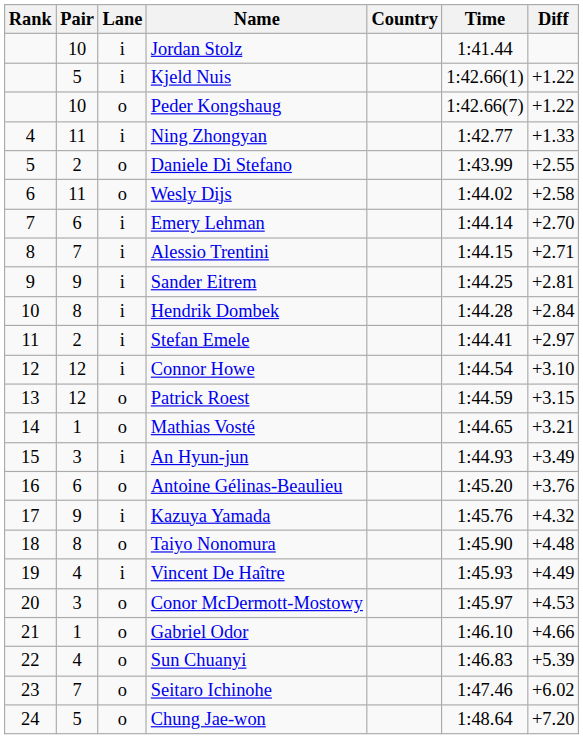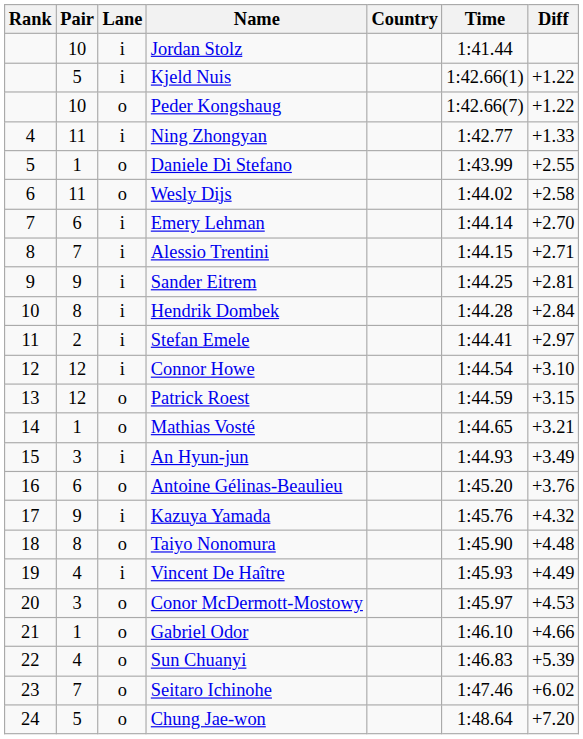 <table class="wikitable sortable" style="text-align:center">
 <tr>
 <th>Rank</th>
 <th>Pair</th>
 <th>Lane</th>
 <th>Name</th>
 <th>Country</th>
 <th>Time</th>
 <th>Diff</th>
 </tr>
 <tr>
 <td></td>
 <td>10</td>
 <td>i</td>
 <td align=left><a href='#'>Jordan Stolz</a></td>
 <td align=left></td>
 <td>1:41.44</td>
 <td></td>
 </tr>
 <tr>
 <td></td>
 <td>5</td>
 <td>i</td>
 <td align=left><a href='#'>Kjeld Nuis</a></td>
 <td align=left></td>
 <td>1:42.66(1)</td>
 <td>+1.22</td>
 </tr>
 <tr>
 <td></td>
 <td>10</td>
 <td>o</td>
 <td align=left><a href='#'>Peder Kongshaug</a></td>
 <td align=left></td>
 <td>1:42.66(7)</td>
 <td>+1.22</td>
 </tr>
 <tr>
 <td>4</td>
 <td>11</td>
 <td>i</td>
 <td align=left><a href='#'>Ning Zhongyan</a></td>
 <td align=left></td>
 <td>1:42.77</td>
 <td>+1.33</td>
 </tr>
 <tr>
 <td>5</td>
-<td>2</td>
+<td>1</td>
 <td>o</td>
 <td align=left><a href='#'>Daniele Di Stefano</a></td>
 <td align=left></td>
 <td>1:43.99</td>
 <td>+2.55</td>
 </tr>
 <tr>
 <td>6</td>
 <td>11</td>
 <td>o</td>
 <td align=left><a href='#'>Wesly Dijs</a></td>
 <td align=left></td>
 <td>1:44.02</td>
 <td>+2.58</td>
 </tr>
 <tr>
 <td>7</td>
 <td>6</td>
 <td>i</td>
 <td align=left><a href='#'>Emery Lehman</a></td>
 <td align=left></td>
 <td>1:44.14</td>
 <td>+2.70</td>
 </tr>
 <tr>
 <td>8</td>
 <td>7</td>
 <td>i</td>
 <td align=left><a href='#'>Alessio Trentini</a></td>
 <td align=left></td>
 <td>1:44.15</td>
 <td>+2.71</td>
 </tr>
 <tr>
 <td>9</td>
 <td>9</td>
 <td>i</td>
 <td align=left><a href='#'>Sander Eitrem</a></td>
 <td align=left></td>
 <td>1:44.25</td>
 <td>+2.81</td>
 </tr>
 <tr>
 <td>10</td>
 <td>8</td>
 <td>i</td>
 <td align=left><a href='#'>Hendrik Dombek</a></td>
 <td align=left></td>
 <td>1:44.28</td>
 <td>+2.84</td>
 </tr>
 <tr>
 <td>11</td>
 <td>2</td>
 <td>i</td>
 <td align=left><a href='#'>Stefan Emele</a></td>
 <td align=left></td>
 <td>1:44.41</td>
 <td>+2.97</td>
 </tr>
 <tr>
 <td>12</td>
 <td>12</td>
 <td>i</td>
 <td align=left><a href='#'>Connor Howe</a></td>
 <td align=left></td>
 <td>1:44.54</td>
 <td>+3.10</td>
 </tr>
 <tr>
 <td>13</td>
 <td>12</td>
 <td>o</td>
 <td align=left><a href='#'>Patrick Roest</a></td>
 <td align=left></td>
 <td>1:44.59</td>
 <td>+3.15</td>
 </tr>
 <tr>
 <td>14</td>
 <td>1</td>
 <td>o</td>
 <td align=left><a href='#'>Mathias Vosté</a></td>
 <td align=left></td>
 <td>1:44.65</td>
 <td>+3.21</td>
 </tr>
 <tr>
 <td>15</td>
 <td>3</td>
 <td>i</td>
 <td align=left><a href='#'>An Hyun-jun</a></td>
 <td align=left></td>
 <td>1:44.93</td>
 <td>+3.49</td>
 </tr>
 <tr>
 <td>16</td>
 <td>6</td>
 <td>o</td>
 <td align=left><a href='#'>Antoine Gélinas-Beaulieu</a></td>
 <td align=left></td>
 <td>1:45.20</td>
 <td>+3.76</td>
 </tr>
 <tr>
 <td>17</td>
 <td>9</td>
 <td>i</td>
 <td align=left><a href='#'>Kazuya Yamada</a></td>
 <td align=left></td>
 <td>1:45.76</td>
 <td>+4.32</td>
 </tr>
 <tr>
 <td>18</td>
 <td>8</td>
 <td>o</td>
 <td align=left><a href='#'>Taiyo Nonomura</a></td>
 <td align=left></td>
 <td>1:45.90</td>
 <td>+4.48</td>
 </tr>
 <tr>
 <td>19</td>
 <td>4</td>
 <td>i</td>
 <td align=left><a href='#'>Vincent De Haître</a></td>
 <td align=left></td>
 <td>1:45.93</td>
 <td>+4.49</td>
 </tr>
 <tr>
 <td>20</td>
 <td>3</td>
 <td>o</td>
 <td align=left><a href='#'>Conor McDermott-Mostowy</a></td>
 <td align=left></td>
 <td>1:45.97</td>
 <td>+4.53</td>
 </tr>
 <tr>
 <td>21</td>
 <td>1</td>
 <td>o</td>
 <td align=left><a href='#'>Gabriel Odor</a></td>
 <td align=left></td>
 <td>1:46.10</td>
 <td>+4.66</td>
 </tr>
 <tr>
 <td>22</td>
 <td>4</td>
 <td>o</td>
 <td align=left><a href='#'>Sun Chuanyi</a></td>
 <td align=left></td>
 <td>1:46.83</td>
 <td>+5.39</td>
 </tr>
 <tr>
 <td>23</td>
 <td>7</td>
 <td>o</td>
 <td align=left><a href='#'>Seitaro Ichinohe</a></td>
 <td align=left></td>
 <td>1:47.46</td>
 <td>+6.02</td>
 </tr>
 <tr>
 <td>24</td>
 <td>5</td>
 <td>o</td>
 <td align=left><a href='#'>Chung Jae-won</a></td>
 <td align=left></td>
 <td>1:48.64</td>
 <td>+7.20</td>
 </tr>
 </table>
